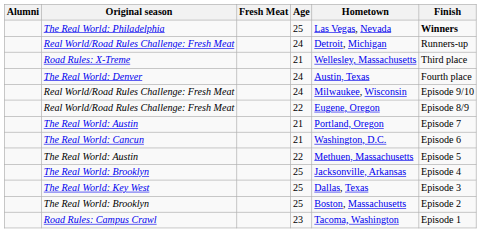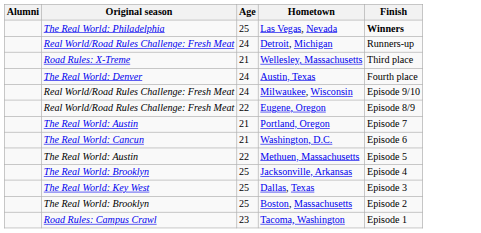 <table class="wikitable sortable">
 <tr>
 <th>Alumni</th>
 <th>Original season</th>
-<th>Fresh Meat</th>
 <th>Age</th>
 <th>Hometown</th>
 <th>Finish</th>
 </tr>
 <tr>
 <td nowrap></td>
 <td nowrap><em><a href='#'>The Real World: Philadelphia</a></em></td>
-<td nowrap></td>
 <td>25</td>
 <td nowrap><a href='#'>Las Vegas</a>, <a href='#'>Nevada</a></td>
 <td nowrap><strong>Winners</strong></td>
 </tr>
 <tr>
 <td nowrap></td>
 <td nowrap><em><a href='#'>Real World/Road Rules Challenge: Fresh Meat</a></em></td>
-<td nowrap></td>
 <td>24</td>
 <td nowrap><a href='#'>Detroit</a>, <a href='#'>Michigan</a></td>
 <td nowrap>Runners-up</td>
 </tr>
 <tr>
 <td nowrap></td>
 <td nowrap><em><a href='#'>Road Rules: X-Treme</a></em></td>
-<td nowrap></td>
 <td>21</td>
 <td nowrap><a href='#'>Wellesley, Massachusetts</a></td>
 <td nowrap>Third place</td>
 </tr>
 <tr>
 <td nowrap></td>
 <td nowrap><em><a href='#'>The Real World: Denver</a></em></td>
-<td nowrap></td>
 <td>24</td>
 <td nowrap><a href='#'>Austin, Texas</a></td>
 <td nowrap>Fourth place</td>
 </tr>
 <tr>
 <td nowrap></td>
 <td nowrap><em>Real World/Road Rules Challenge: Fresh Meat</em></td>
-<td nowrap></td>
 <td>24</td>
 <td nowrap><a href='#'>Milwaukee</a>, <a href='#'>Wisconsin</a></td>
 <td nowrap>Episode 9/10</td>
 </tr>
 <tr>
 <td nowrap></td>
 <td nowrap><em>Real World/Road Rules Challenge: Fresh Meat</em></td>
-<td nowrap></td>
 <td>22</td>
 <td nowrap><a href='#'>Eugene, Oregon</a></td>
 <td nowrap>Episode 8/9</td>
 </tr>
 <tr>
 <td nowrap></td>
 <td nowrap><em><a href='#'>The Real World: Austin</a></em></td>
-<td nowrap></td>
 <td>21</td>
 <td nowrap><a href='#'>Portland, Oregon</a></td>
 <td nowrap>Episode 7</td>
 </tr>
 <tr>
 <td nowrap></td>
 <td nowrap><em><a href='#'>The Real World: Cancun</a></em></td>
-<td nowrap></td>
 <td>21</td>
 <td nowrap><a href='#'>Washington, D.C.</a></td>
 <td nowrap>Episode 6</td>
 </tr>
 <tr>
 <td nowrap></td>
 <td nowrap><em>The Real World: Austin</em></td>
-<td nowrap></td>
 <td>22</td>
 <td nowrap><a href='#'>Methuen, Massachusetts</a></td>
 <td nowrap>Episode 5</td>
 </tr>
 <tr>
 <td nowrap></td>
 <td nowrap><em><a href='#'>The Real World: Brooklyn</a></em></td>
-<td nowrap></td>
 <td>25</td>
 <td nowrap><a href='#'>Jacksonville, Arkansas</a></td>
 <td nowrap>Episode 4</td>
 </tr>
 <tr>
 <td nowrap></td>
 <td nowrap><em><a href='#'>The Real World: Key West</a></em></td>
-<td nowrap></td>
 <td>25</td>
 <td nowrap><a href='#'>Dallas</a>, <a href='#'>Texas</a></td>
 <td nowrap>Episode 3</td>
 </tr>
 <tr>
 <td nowrap></td>
 <td nowrap><em>The Real World: Brooklyn</em></td>
-<td nowrap></td>
 <td>25</td>
 <td nowrap><a href='#'>Boston</a>, <a href='#'>Massachusetts</a></td>
 <td nowrap>Episode 2</td>
 </tr>
 <tr>
 <td nowrap></td>
 <td nowrap><em><a href='#'>Road Rules: Campus Crawl</a></em></td>
-<td nowrap></td>
 <td>23</td>
 <td nowrap><a href='#'>Tacoma, Washington</a></td>
 <td nowrap>Episode 1</td>
 </tr>
 </table>
